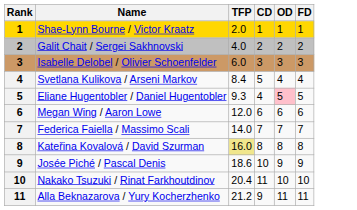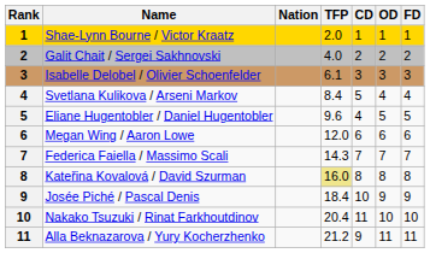 <table class="wikitable">
 <tr>
 <th>Rank</th>
 <th>Name</th>
+<th>Nation</th>
 <th>TFP</th>
 <th>CD</th>
 <th>OD</th>
 <th>FD</th>
 </tr>
 <tr bgcolor="gold">
 <td align="center"><strong>1</strong></td>
 <td><a href='#'>Shae-Lynn Bourne</a> / <a href='#'>Victor Kraatz</a></td>
+<td></td>
 <td>2.0</td>
 <td>1</td>
 <td>1</td>
 <td>1</td>
 </tr>
 <tr bgcolor="silver">
 <td align="center"><strong>2</strong></td>
 <td><a href='#'>Galit Chait</a> / <a href='#'>Sergei Sakhnovski</a></td>
+<td></td>
 <td>4.0</td>
 <td>2</td>
 <td>2</td>
 <td>2</td>
 </tr>
 <tr bgcolor="cc9966">
 <td align="center"><strong>3</strong></td>
 <td><a href='#'>Isabelle Delobel</a> / <a href='#'>Olivier Schoenfelder</a></td>
-<td>6.0</td>
+<td></td>
+<td>6.1</td>
 <td>3</td>
 <td>3</td>
 <td>3</td>
 </tr>
 <tr>
 <th>4</th>
 <td><a href='#'>Svetlana Kulikova</a> / <a href='#'>Arseni Markov</a></td>
+<td></td>
 <td>8.4</td>
 <td>5</td>
 <td>4</td>
 <td>4</td>
 </tr>
 <tr>
 <th>5</th>
 <td><a href='#'>Eliane Hugentobler</a> / <a href='#'>Daniel Hugentobler</a></td>
-<td>9.3</td>
+<td></td>
+<td>9.6</td>
 <td>4</td>
-<td style="background: pink;">5</td>
+<td>5</td>
 <td>5</td>
 </tr>
 <tr>
 <th>6</th>
 <td><a href='#'>Megan Wing</a> / <a href='#'>Aaron Lowe</a></td>
+<td></td>
 <td>12.0</td>
 <td>6</td>
 <td>6</td>
 <td>6</td>
 </tr>
 <tr>
 <th>7</th>
 <td><a href='#'>Federica Faiella</a> / <a href='#'>Massimo Scali</a></td>
-<td>14.0</td>
+<td></td>
+<td>14.3</td>
 <td>7</td>
 <td>7</td>
 <td>7</td>
 </tr>
 <tr>
 <th>8</th>
 <td><a href='#'>Kateřina Kovalová</a> / <a href='#'>David Szurman</a></td>
+<td></td>
 <td style="background: khaki;">16.0</td>
 <td>8</td>
 <td>8</td>
 <td>8</td>
 </tr>
 <tr>
 <th>9</th>
 <td><a href='#'>Josée Piché</a> / <a href='#'>Pascal Denis</a></td>
-<td>18.6</td>
+<td></td>
+<td>18.4</td>
 <td>10</td>
 <td>9</td>
 <td>9</td>
 </tr>
 <tr>
 <th>10</th>
 <td><a href='#'>Nakako Tsuzuki</a> / <a href='#'>Rinat Farkhoutdinov</a></td>
+<td></td>
 <td>20.4</td>
 <td>11</td>
 <td>10</td>
 <td>10</td>
 </tr>
 <tr>
 <th>11</th>
 <td><a href='#'>Alla Beknazarova</a> / <a href='#'>Yury Kocherzhenko</a></td>
+<td></td>
 <td>21.2</td>
 <td>9</td>
 <td>11</td>
 <td>11</td>
 </tr>
 </table>
